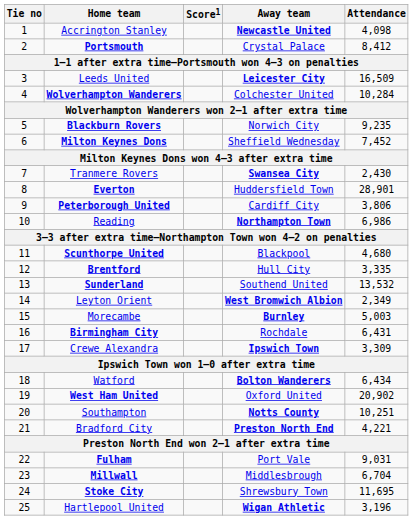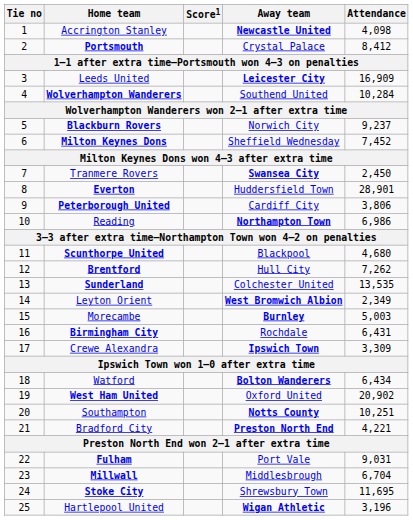 <table class="wikitable" style="text-align: center">
 <tr>
 <th>Tie no</th>
 <th>Home team</th>
 <th>Score<sup>1</sup></th>
 <th>Away team</th>
 <th>Attendance</th>
 </tr>
 <tr>
 <td>1</td>
 <td><a href='#'>Accrington Stanley</a></td>
 <td></td>
 <td><strong><a href='#'>Newcastle United</a></strong></td>
 <td>4,098</td>
 </tr>
 <tr>
 <td>2</td>
 <td><strong><a href='#'>Portsmouth</a></strong></td>
 <td></td>
 <td><a href='#'>Crystal Palace</a></td>
 <td>8,412</td>
 </tr>
 <tr>
 <th colspan="5">1–1 after extra time–Portsmouth won 4–3 on penalties</th>
 </tr>
 <tr>
 <td>3</td>
 <td><a href='#'>Leeds United</a></td>
 <td></td>
 <td><strong><a href='#'>Leicester City</a></strong></td>
-<td>16,509</td>
+<td>16,909</td>
 </tr>
 <tr>
 <td>4</td>
 <td><strong><a href='#'>Wolverhampton Wanderers</a></strong></td>
 <td></td>
-<td><a href='#'>Colchester United</a></td>
+<td><a href='#'>Southend United</a></td>
 <td>10,284</td>
 </tr>
 <tr>
 <th colspan="5">Wolverhampton Wanderers won 2–1 after extra time</th>
 </tr>
 <tr>
 <td>5</td>
 <td><strong><a href='#'>Blackburn Rovers</a></strong></td>
 <td></td>
 <td><a href='#'>Norwich City</a></td>
-<td>9,235</td>
+<td>9,237</td>
 </tr>
 <tr>
 <td>6</td>
 <td><strong><a href='#'>Milton Keynes Dons</a></strong></td>
 <td></td>
 <td><a href='#'>Sheffield Wednesday</a></td>
 <td>7,452</td>
 </tr>
 <tr>
 <th colspan="5">Milton Keynes Dons won 4–3 after extra time</th>
 </tr>
 <tr>
 <td>7</td>
 <td><a href='#'>Tranmere Rovers</a></td>
 <td></td>
 <td><strong><a href='#'>Swansea City</a></strong></td>
-<td>2,430</td>
+<td>2,450</td>
 </tr>
 <tr>
 <td>8</td>
 <td><strong><a href='#'>Everton</a></strong></td>
 <td></td>
 <td><a href='#'>Huddersfield Town</a></td>
 <td>28,901</td>
 </tr>
 <tr>
 <td>9</td>
 <td><strong><a href='#'>Peterborough United</a></strong></td>
 <td></td>
 <td><a href='#'>Cardiff City</a></td>
 <td>3,806</td>
 </tr>
 <tr>
 <td>10</td>
 <td><a href='#'>Reading</a></td>
 <td></td>
 <td><strong><a href='#'>Northampton Town</a></strong></td>
 <td>6,986</td>
 </tr>
 <tr>
 <th colspan="5">3–3 after extra time–Northampton Town won 4–2 on penalties</th>
 </tr>
 <tr>
 <td>11</td>
 <td><strong><a href='#'>Scunthorpe United</a></strong></td>
 <td></td>
 <td><a href='#'>Blackpool</a></td>
 <td>4,680</td>
 </tr>
 <tr>
 <td>12</td>
 <td><strong><a href='#'>Brentford</a></strong></td>
 <td></td>
 <td><a href='#'>Hull City</a></td>
-<td>3,335</td>
+<td>7,262</td>
 </tr>
 <tr>
 <td>13</td>
 <td><strong><a href='#'>Sunderland</a></strong></td>
 <td></td>
-<td><a href='#'>Southend United</a></td>
-<td>13,532</td>
+<td><a href='#'>Colchester United</a></td>
+<td>13,535</td>
 </tr>
 <tr>
 <td>14</td>
 <td><a href='#'>Leyton Orient</a></td>
 <td></td>
 <td><strong><a href='#'>West Bromwich Albion</a></strong></td>
 <td>2,349</td>
 </tr>
 <tr>
 <td>15</td>
 <td><a href='#'>Morecambe</a></td>
 <td></td>
 <td><strong><a href='#'>Burnley</a></strong></td>
 <td>5,003</td>
 </tr>
 <tr>
 <td>16</td>
 <td><strong><a href='#'>Birmingham City</a></strong></td>
 <td></td>
 <td><a href='#'>Rochdale</a></td>
 <td>6,431</td>
 </tr>
 <tr>
 <td>17</td>
 <td><a href='#'>Crewe Alexandra</a></td>
 <td></td>
 <td><strong><a href='#'>Ipswich Town</a></strong></td>
 <td>3,309</td>
 </tr>
 <tr>
 <th colspan="5">Ipswich Town won 1–0 after extra time</th>
 </tr>
 <tr>
 <td>18</td>
 <td><a href='#'>Watford</a></td>
 <td></td>
 <td><strong><a href='#'>Bolton Wanderers</a></strong></td>
 <td>6,434</td>
 </tr>
 <tr>
 <td>19</td>
 <td><strong><a href='#'>West Ham United</a></strong></td>
 <td></td>
 <td><a href='#'>Oxford United</a></td>
 <td>20,902</td>
 </tr>
 <tr>
 <td>20</td>
 <td><a href='#'>Southampton</a></td>
 <td></td>
 <td><strong><a href='#'>Notts County</a></strong></td>
 <td>10,251</td>
 </tr>
 <tr>
 <td>21</td>
 <td><a href='#'>Bradford City</a></td>
 <td></td>
 <td><strong><a href='#'>Preston North End</a></strong></td>
 <td>4,221</td>
 </tr>
 <tr>
 <th colspan="5">Preston North End won 2–1 after extra time</th>
 </tr>
 <tr>
 <td>22</td>
 <td><strong><a href='#'>Fulham</a></strong></td>
 <td></td>
 <td><a href='#'>Port Vale</a></td>
 <td>9,031</td>
 </tr>
 <tr>
 <td>23</td>
 <td><strong><a href='#'>Millwall</a></strong></td>
 <td></td>
 <td><a href='#'>Middlesbrough</a></td>
 <td>6,704</td>
 </tr>
 <tr>
 <td>24</td>
 <td><strong><a href='#'>Stoke City</a></strong></td>
 <td></td>
 <td><a href='#'>Shrewsbury Town</a></td>
 <td>11,695</td>
 </tr>
 <tr>
 <td>25</td>
 <td><a href='#'>Hartlepool United</a></td>
 <td></td>
 <td><strong><a href='#'>Wigan Athletic</a></strong></td>
 <td>3,196</td>
 </tr>
 </table>
